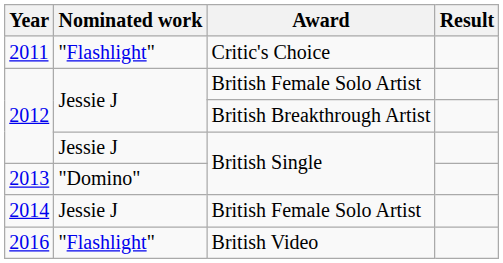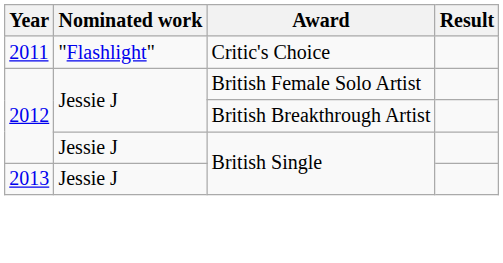 <table class="wikitable">
 <tr>
 <th>Year</th>
 <th>Nominated work</th>
 <th>Award</th>
 <th>Result</th>
 </tr>
 <tr>
 <td><a href='#'>2011</a></td>
 <td>"<a href='#'>Flashlight</a>"</td>
 <td>Critic's Choice</td>
 <td></td>
 </tr>
 <tr>
 <td rowspan="3"><a href='#'>2012</a></td>
 <td rowspan="2">Jessie J</td>
 <td>British Female Solo Artist</td>
 <td></td>
 </tr>
 <tr>
 <td>British Breakthrough Artist</td>
 <td></td>
 </tr>
 <tr>
 <td>Jessie J</td>
 <td rowspan="2">British Single</td>
 <td></td>
 </tr>
 <tr>
 <td><a href='#'>2013</a></td>
-<td>"Domino"</td>
-<td></td>
-</tr>
-<tr>
-<td><a href='#'>2014</a></td>
 <td>Jessie J</td>
-<td>British Female Solo Artist</td>
-<td></td>
-</tr>
-<tr>
-<td><a href='#'>2016</a></td>
-<td>"<a href='#'>Flashlight</a>"</td>
-<td>British Video</td>
 <td></td>
 </tr>
 </table>
